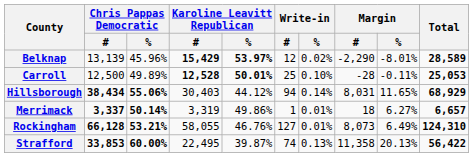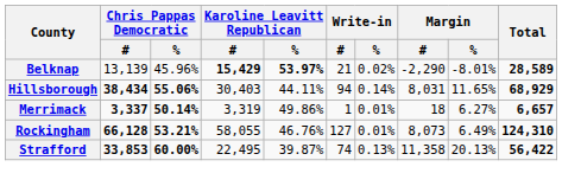 <table class="wikitable sortable"  style="text-align:right">
 <tr>
 <th rowspan="2">County</th>
 <th colspan="2"><a href='#'>Chris Pappas</a><br><a href='#'>Democratic</a></th>
 <th colspan="2"><a href='#'>Karoline Leavitt</a><br><a href='#'>Republican</a></th>
 <th colspan="2">Write-in</th>
 <th colspan="2">Margin</th>
 <th rowspan="2">Total</th>
 </tr>
 <tr>
 <th data-sort-type="number" style="text-align:center;">#</th>
 <th data-sort-type="number" style="text-align:center;">%</th>
 <th data-sort-type="number" style="text-align:center;">#</th>
 <th data-sort-type="number" style="text-align:center;">%</th>
 <th data-sort-type="number" style="text-align:center;">#</th>
 <th data-sort-type="number" style="text-align:center;">%</th>
 <th data-sort-type="number" style="text-align:center;">#</th>
 <th data-sort-type="number" style="text-align:center;">%</th>
 </tr>
 <tr>
 <th><a href='#'>Belknap</a></th>
 <td>13,139</td>
 <td>45.96%</td>
 <td><strong>15,429</strong></td>
 <td><strong>53.97%</strong></td>
-<td>12</td>
+<td>21</td>
 <td>0.02%</td>
 <td>-2,290</td>
 <td>-8.01%</td>
 <td><strong>28,589</strong></td>
 </tr>
 <tr>
-<th><a href='#'>Carroll</a></th>
-<td>12,500</td>
-<td>49.89%</td>
-<td><strong>12,528</strong></td>
-<td><strong>50.01%</strong></td>
-<td>25</td>
-<td>0.10%</td>
-<td>-28</td>
-<td>-0.11%</td>
-<td><strong>25,053</strong></td>
-</tr>
-<tr>
 <th><a href='#'>Hillsborough</a></th>
 <td><strong>38,434</strong></td>
 <td><strong>55.06%</strong></td>
 <td>30,403</td>
-<td>44.12%</td>
+<td>44.11%</td>
 <td>94</td>
 <td>0.14%</td>
 <td>8,031</td>
 <td>11.65%</td>
 <td><strong>68,929</strong></td>
 </tr>
 <tr>
 <th><a href='#'>Merrimack</a></th>
 <td><strong>3,337</strong></td>
 <td><strong>50.14%</strong></td>
 <td>3,319</td>
 <td>49.86%</td>
 <td>1</td>
 <td>0.01%</td>
 <td>18</td>
 <td>6.27%</td>
 <td><strong>6,657</strong></td>
 </tr>
 <tr>
 <th><a href='#'>Rockingham</a></th>
 <td><strong>66,128</strong></td>
 <td><strong>53.21%</strong></td>
 <td>58,055</td>
 <td>46.76%</td>
 <td>127</td>
 <td>0.01%</td>
 <td>8,073</td>
 <td>6.49%</td>
 <td><strong>124,310</strong></td>
 </tr>
 <tr>
 <th><a href='#'>Strafford</a></th>
 <td><strong>33,853</strong></td>
 <td><strong>60.00%</strong></td>
 <td>22,495</td>
 <td>39.87%</td>
 <td>74</td>
 <td>0.13%</td>
 <td>11,358</td>
 <td>20.13%</td>
 <td><strong>56,422</strong></td>
 </tr>
 </table>
